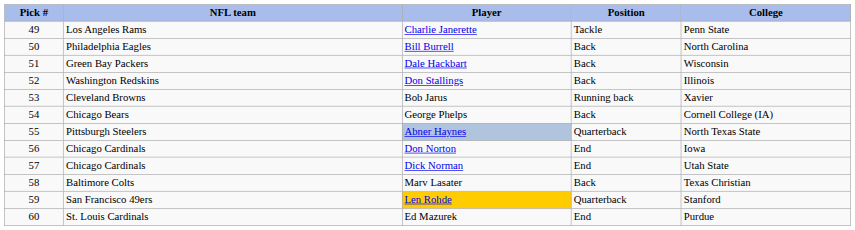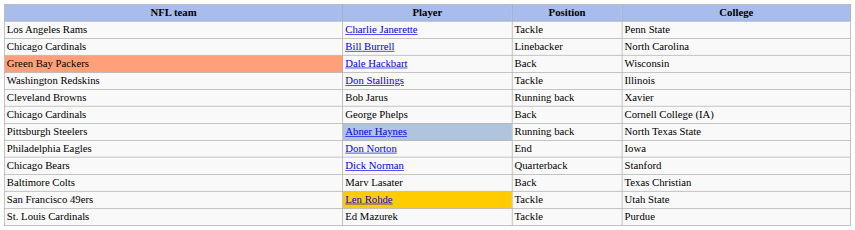 <table class="wikitable sortable sortable" style="width: 100%">
 <tr>
-<th style="background:#A8BDEC;" width=7%>Pick #</th>
 <th width=40% style="background:#A8BDEC;">NFL team</th>
 <th width=20% style="background:#A8BDEC;">Player</th>
 <th width=13% style="background:#A8BDEC;">Position</th>
 <th style="background:#A8BDEC;">College</th>
 </tr>
 <tr>
-<td align=center>49</td>
 <td>Los Angeles Rams</td>
 <td><a href='#'>Charlie Janerette</a></td>
 <td>Tackle</td>
 <td>Penn State</td>
 </tr>
 <tr>
-<td align=center>50</td>
-<td>Philadelphia Eagles</td>
+<td>Chicago Cardinals</td>
 <td><a href='#'>Bill Burrell</a></td>
-<td>Back</td>
+<td>Linebacker</td>
 <td>North Carolina</td>
 </tr>
 <tr>
-<td align=center>51</td>
-<td>Green Bay Packers</td>
+<td style="background: lightsalmon;">Green Bay Packers</td>
 <td><a href='#'>Dale Hackbart</a></td>
 <td>Back</td>
 <td>Wisconsin</td>
 </tr>
 <tr>
-<td align=center>52</td>
 <td>Washington Redskins</td>
 <td><a href='#'>Don Stallings</a></td>
-<td>Back</td>
+<td>Tackle</td>
 <td>Illinois</td>
 </tr>
 <tr>
-<td align=center>53</td>
 <td>Cleveland Browns</td>
 <td>Bob Jarus</td>
 <td>Running back</td>
 <td>Xavier</td>
 </tr>
 <tr>
-<td align=center>54</td>
-<td>Chicago Bears</td>
+<td>Chicago Cardinals</td>
 <td>George Phelps</td>
 <td>Back</td>
 <td>Cornell College (IA)</td>
 </tr>
 <tr>
-<td align=center>55</td>
 <td>Pittsburgh Steelers</td>
 <td bgcolor=lightsteelblue><a href='#'>Abner Haynes</a></td>
-<td>Quarterback</td>
+<td>Running back</td>
 <td>North Texas State</td>
 </tr>
 <tr>
-<td align=center>56</td>
-<td>Chicago Cardinals</td>
+<td>Philadelphia Eagles</td>
 <td><a href='#'>Don Norton</a></td>
 <td>End</td>
 <td>Iowa</td>
 </tr>
 <tr>
-<td align=center>57</td>
-<td>Chicago Cardinals</td>
+<td>Chicago Bears</td>
 <td><a href='#'>Dick Norman</a></td>
-<td>End</td>
-<td>Utah State</td>
+<td>Quarterback</td>
+<td>Stanford</td>
 </tr>
 <tr>
-<td align=center>58</td>
 <td>Baltimore Colts</td>
 <td>Marv Lasater</td>
 <td>Back</td>
 <td>Texas Christian</td>
 </tr>
 <tr>
-<td align=center>59</td>
 <td>San Francisco 49ers</td>
 <td bgcolor="#FFCC00"><a href='#'>Len Rohde</a></td>
-<td>Quarterback</td>
-<td>Stanford</td>
+<td>Tackle</td>
+<td>Utah State</td>
 </tr>
 <tr>
-<td align=center>60</td>
 <td>St. Louis Cardinals</td>
 <td>Ed Mazurek</td>
-<td>End</td>
+<td>Tackle</td>
 <td>Purdue</td>
 </tr>
 </table>
